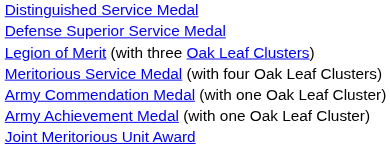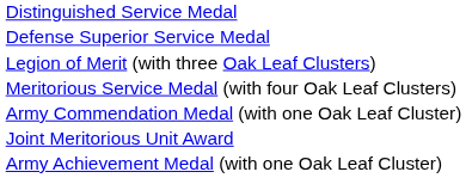 <table>
 <tr>
 <td></td>
 <td><a href='#'>Distinguished Service Medal</a></td>
 </tr>
 <tr>
 <td></td>
 <td><a href='#'>Defense Superior Service Medal</a></td>
 </tr>
 <tr>
 <td></td>
 <td><a href='#'>Legion of Merit</a> (with three <a href='#'>Oak Leaf Clusters</a>)</td>
 </tr>
 <tr>
 <td></td>
 <td><a href='#'>Meritorious Service Medal</a> (with four Oak Leaf Clusters)</td>
 </tr>
 <tr>
 <td></td>
 <td><a href='#'>Army Commendation Medal</a> (with one Oak Leaf Cluster)</td>
 </tr>
 <tr>
 <td></td>
-<td><a href='#'>Army Achievement Medal</a> (with one Oak Leaf Cluster)</td>
+<td><a href='#'>Joint Meritorious Unit Award</a></td>
 </tr>
 <tr>
 <td></td>
-<td><a href='#'>Joint Meritorious Unit Award</a></td>
+<td><a href='#'>Army Achievement Medal</a> (with one Oak Leaf Cluster)</td>
 </tr>
 </table>
